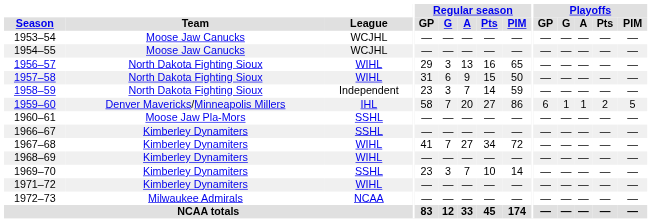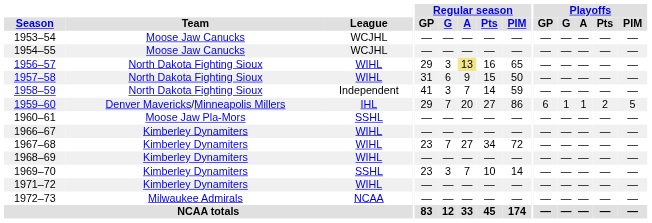 <table border="0" cellpadding="1" cellspacing="0" style="text-align:center; width:60em">
 <tr bgcolor="#e0e0e0">
 <th colspan="3" bgcolor="#ffffff"></th>
 <th rowspan="99" bgcolor="#ffffff"></th>
 <th colspan="5"><a href='#'>Regular season</a></th>
 <th rowspan="99" bgcolor="#ffffff"></th>
 <th colspan="5"><a href='#'>Playoffs</a></th>
 </tr>
 <tr bgcolor="#e0e0e0">
 <th><a href='#'>Season</a></th>
 <th>Team</th>
 <th>League</th>
 <th>GP</th>
 <th><a href='#'>G</a></th>
 <th><a href='#'>A</a></th>
 <th><a href='#'>Pts</a></th>
 <th><a href='#'>PIM</a></th>
 <th>GP</th>
 <th>G</th>
 <th>A</th>
 <th>Pts</th>
 <th>PIM</th>
 </tr>
 <tr>
 <td>1953–54</td>
 <td><a href='#'>Moose Jaw Canucks</a></td>
 <td>WCJHL</td>
 <td>—</td>
 <td>—</td>
 <td>—</td>
 <td>—</td>
 <td>—</td>
 <td>—</td>
 <td>—</td>
 <td>—</td>
 <td>—</td>
 <td>—</td>
 </tr>
 <tr bgcolor="f0f0f0">
 <td>1954–55</td>
 <td><a href='#'>Moose Jaw Canucks</a></td>
 <td>WCJHL</td>
 <td>—</td>
 <td>—</td>
 <td>—</td>
 <td>—</td>
 <td>—</td>
 <td>—</td>
 <td>—</td>
 <td>—</td>
 <td>—</td>
 <td>—</td>
 </tr>
 <tr>
 <td><a href='#'>1956–57</a></td>
 <td><a href='#'>North Dakota Fighting Sioux</a></td>
 <td><a href='#'>WIHL</a></td>
 <td>29</td>
 <td>3</td>
-<td>13</td>
+<td style="background: khaki;">13</td>
 <td>16</td>
 <td>65</td>
 <td>—</td>
 <td>—</td>
 <td>—</td>
 <td>—</td>
 <td>—</td>
 </tr>
 <tr bgcolor="f0f0f0">
 <td><a href='#'>1957–58</a></td>
 <td><a href='#'>North Dakota Fighting Sioux</a></td>
 <td><a href='#'>WIHL</a></td>
 <td>31</td>
 <td>6</td>
 <td>9</td>
 <td>15</td>
 <td>50</td>
 <td>—</td>
 <td>—</td>
 <td>—</td>
 <td>—</td>
 <td>—</td>
 </tr>
 <tr>
 <td><a href='#'>1958–59</a></td>
 <td><a href='#'>North Dakota Fighting Sioux</a></td>
 <td>Independent</td>
-<td>23</td>
+<td>41</td>
 <td>3</td>
 <td>7</td>
 <td>14</td>
 <td>59</td>
 <td>—</td>
 <td>—</td>
 <td>—</td>
 <td>—</td>
 <td>—</td>
 </tr>
 <tr bgcolor="f0f0f0">
 <td><a href='#'>1959–60</a></td>
 <td><a href='#'>Denver Mavericks</a>/<a href='#'>Minneapolis Millers</a></td>
 <td><a href='#'>IHL</a></td>
-<td>58</td>
+<td>29</td>
 <td>7</td>
 <td>20</td>
 <td>27</td>
 <td>86</td>
 <td>6</td>
 <td>1</td>
 <td>1</td>
 <td>2</td>
 <td>5</td>
 </tr>
 <tr>
 <td>1960–61</td>
 <td><a href='#'>Moose Jaw Pla-Mors</a></td>
 <td><a href='#'>SSHL</a></td>
 <td>—</td>
 <td>—</td>
 <td>—</td>
 <td>—</td>
 <td>—</td>
 <td>—</td>
 <td>—</td>
 <td>—</td>
 <td>—</td>
 <td>—</td>
 </tr>
 <tr bgcolor="f0f0f0">
 <td>1966–67</td>
 <td><a href='#'>Kimberley Dynamiters</a></td>
-<td><a href='#'>SSHL</a></td>
+<td><a href='#'>WIHL</a></td>
 <td>—</td>
 <td>—</td>
 <td>—</td>
 <td>—</td>
 <td>—</td>
 <td>—</td>
 <td>—</td>
 <td>—</td>
 <td>—</td>
 <td>—</td>
 </tr>
 <tr>
 <td>1967–68</td>
 <td><a href='#'>Kimberley Dynamiters</a></td>
 <td><a href='#'>WIHL</a></td>
-<td>41</td>
+<td>23</td>
 <td>7</td>
 <td>27</td>
 <td>34</td>
 <td>72</td>
 <td>—</td>
 <td>—</td>
 <td>—</td>
 <td>—</td>
 <td>—</td>
 </tr>
 <tr bgcolor="f0f0f0">
 <td>1968–69</td>
 <td><a href='#'>Kimberley Dynamiters</a></td>
 <td><a href='#'>WIHL</a></td>
 <td>—</td>
 <td>—</td>
 <td>—</td>
 <td>—</td>
 <td>—</td>
 <td>—</td>
 <td>—</td>
 <td>—</td>
 <td>—</td>
 <td>—</td>
 </tr>
 <tr>
 <td>1969–70</td>
 <td><a href='#'>Kimberley Dynamiters</a></td>
 <td><a href='#'>SSHL</a></td>
 <td>23</td>
 <td>3</td>
 <td>7</td>
 <td>10</td>
 <td>14</td>
 <td>—</td>
 <td>—</td>
 <td>—</td>
 <td>—</td>
 <td>—</td>
 </tr>
 <tr bgcolor="f0f0f0">
 <td>1971–72</td>
 <td><a href='#'>Kimberley Dynamiters</a></td>
 <td><a href='#'>WIHL</a></td>
 <td>—</td>
 <td>—</td>
 <td>—</td>
 <td>—</td>
 <td>—</td>
 <td>—</td>
 <td>—</td>
 <td>—</td>
 <td>—</td>
 <td>—</td>
 </tr>
 <tr>
 <td>1972–73</td>
 <td><a href='#'>Milwaukee Admirals</a></td>
 <td><a href='#'>NCAA</a></td>
 <td>—</td>
 <td>—</td>
 <td>—</td>
 <td>—</td>
 <td>—</td>
 <td>—</td>
 <td>—</td>
 <td>—</td>
 <td>—</td>
 <td>—</td>
 </tr>
 <tr bgcolor="#e0e0e0">
 <th colspan="3">NCAA totals</th>
 <th>83</th>
 <th>12</th>
 <th>33</th>
 <th>45</th>
 <th>174</th>
 <th>—</th>
 <th>—</th>
 <th>—</th>
 <th>—</th>
 <th>—</th>
 </tr>
 </table>
